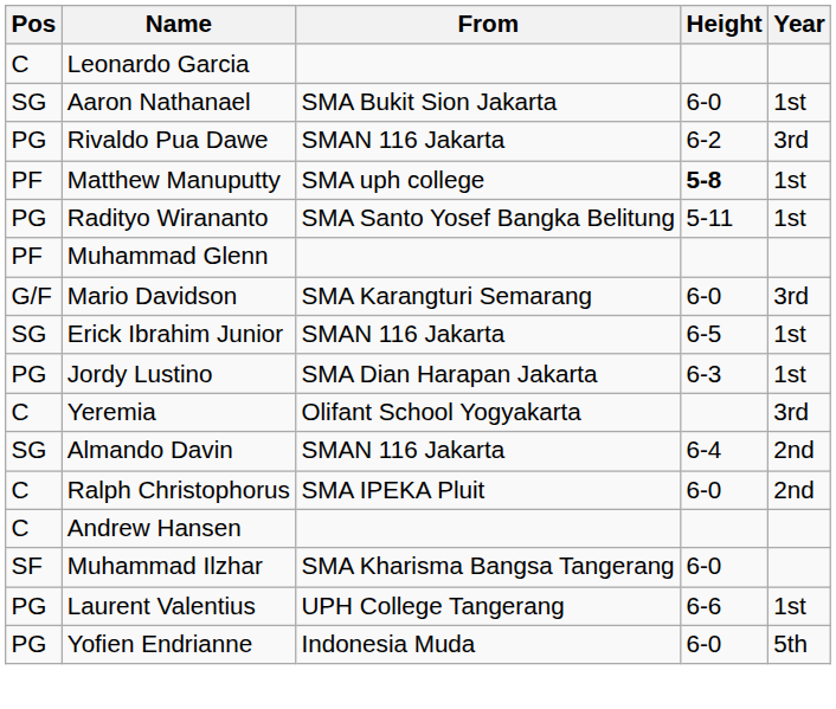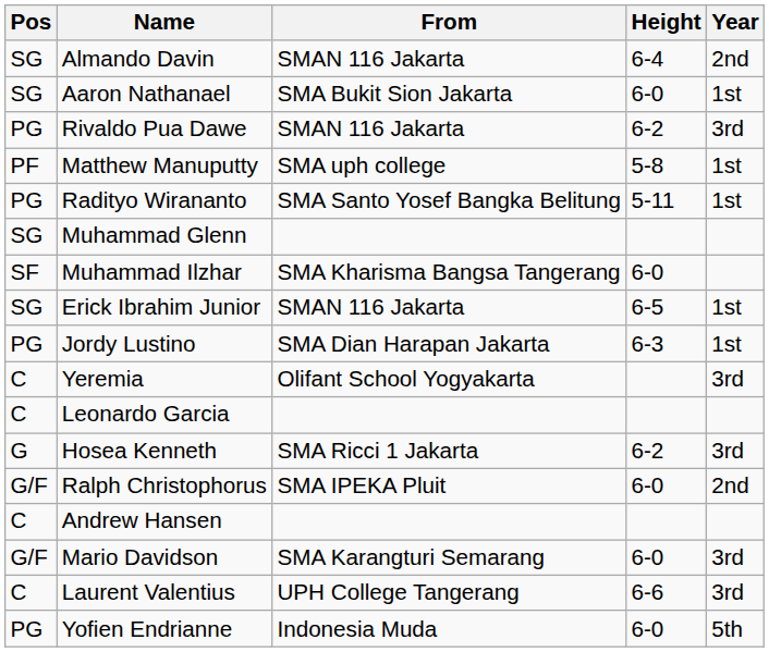 <table class="wikitable sortable">
 <tr>
 <th>Pos</th>
 <th>Name</th>
 <th>From</th>
 <th>Height</th>
 <th>Year</th>
 </tr>
 <tr>
-<td>C</td>
-<td>Leonardo Garcia</td>
-<td></td>
-<td></td>
-<td></td>
+<td>SG</td>
+<td>Almando Davin</td>
+<td>SMAN 116 Jakarta</td>
+<td>6-4</td>
+<td>2nd</td>
 </tr>
 <tr>
 <td>SG</td>
 <td>Aaron Nathanael</td>
 <td>SMA Bukit Sion Jakarta</td>
 <td>6-0</td>
 <td>1st</td>
 </tr>
 <tr>
 <td>PG</td>
 <td>Rivaldo Pua Dawe</td>
 <td>SMAN 116 Jakarta</td>
 <td>6-2</td>
 <td>3rd</td>
 </tr>
 <tr>
 <td>PF</td>
 <td>Matthew Manuputty</td>
 <td>SMA uph college</td>
-<td><strong>5-8</strong></td>
+<td>5-8</td>
 <td>1st</td>
 </tr>
 <tr>
 <td>PG</td>
 <td>Radityo Wirananto</td>
 <td>SMA Santo Yosef Bangka Belitung</td>
 <td>5-11</td>
 <td>1st</td>
 </tr>
 <tr>
-<td>PF</td>
+<td>SG</td>
 <td>Muhammad Glenn</td>
 <td></td>
 <td></td>
 <td></td>
 </tr>
 <tr>
-<td>G/F</td>
-<td>Mario Davidson</td>
-<td>SMA Karangturi Semarang</td>
+<td>SF</td>
+<td>Muhammad Ilzhar</td>
+<td>SMA Kharisma Bangsa Tangerang</td>
 <td>6-0</td>
-<td>3rd</td>
+<td></td>
 </tr>
 <tr>
 <td>SG</td>
 <td>Erick Ibrahim Junior</td>
 <td>SMAN 116 Jakarta</td>
 <td>6-5</td>
 <td>1st</td>
 </tr>
 <tr>
 <td>PG</td>
 <td>Jordy Lustino</td>
 <td>SMA Dian Harapan Jakarta</td>
 <td>6-3</td>
 <td>1st</td>
 </tr>
 <tr>
 <td>C</td>
 <td>Yeremia</td>
 <td>Olifant School Yogyakarta</td>
 <td></td>
 <td>3rd</td>
 </tr>
 <tr>
-<td>SG</td>
-<td>Almando Davin</td>
-<td>SMAN 116 Jakarta</td>
-<td>6-4</td>
-<td>2nd</td>
+<td>C</td>
+<td>Leonardo Garcia</td>
+<td></td>
+<td></td>
+<td></td>
 </tr>
 <tr>
-<td>C</td>
+<td>G</td>
+<td>Hosea Kenneth</td>
+<td>SMA Ricci 1 Jakarta</td>
+<td>6-2</td>
+<td>3rd</td>
+</tr>
+<tr>
+<td>G/F</td>
 <td>Ralph Christophorus</td>
 <td>SMA IPEKA Pluit</td>
 <td>6-0</td>
 <td>2nd</td>
 </tr>
 <tr>
 <td>C</td>
 <td>Andrew Hansen</td>
 <td></td>
 <td></td>
 <td></td>
 </tr>
 <tr>
-<td>SF</td>
-<td>Muhammad Ilzhar</td>
-<td>SMA Kharisma Bangsa Tangerang</td>
+<td>G/F</td>
+<td>Mario Davidson</td>
+<td>SMA Karangturi Semarang</td>
 <td>6-0</td>
-<td></td>
+<td>3rd</td>
 </tr>
 <tr>
-<td>PG</td>
+<td>C</td>
 <td>Laurent Valentius</td>
 <td>UPH College Tangerang</td>
 <td>6-6</td>
-<td>1st</td>
+<td>3rd</td>
 </tr>
 <tr>
 <td>PG</td>
 <td>Yofien Endrianne</td>
 <td>Indonesia Muda</td>
 <td>6-0</td>
 <td>5th</td>
 </tr>
 </table>
